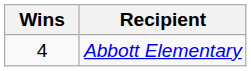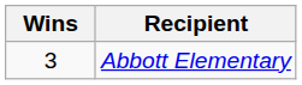 <table class="wikitable" rowspan="2" style="text-align:center;" background: #f6e39c;>
 <tr>
 <th scope="col" style="width:55px;">Wins</th>
 <th scope="col" style="text-align:center;">Recipient</th>
 </tr>
 <tr>
-<td style="text-align: center;">4</td>
+<td style="text-align: center;">3</td>
 <td><em><a href='#'>Abbott Elementary</a></em></td>
 </tr>
 </table>
